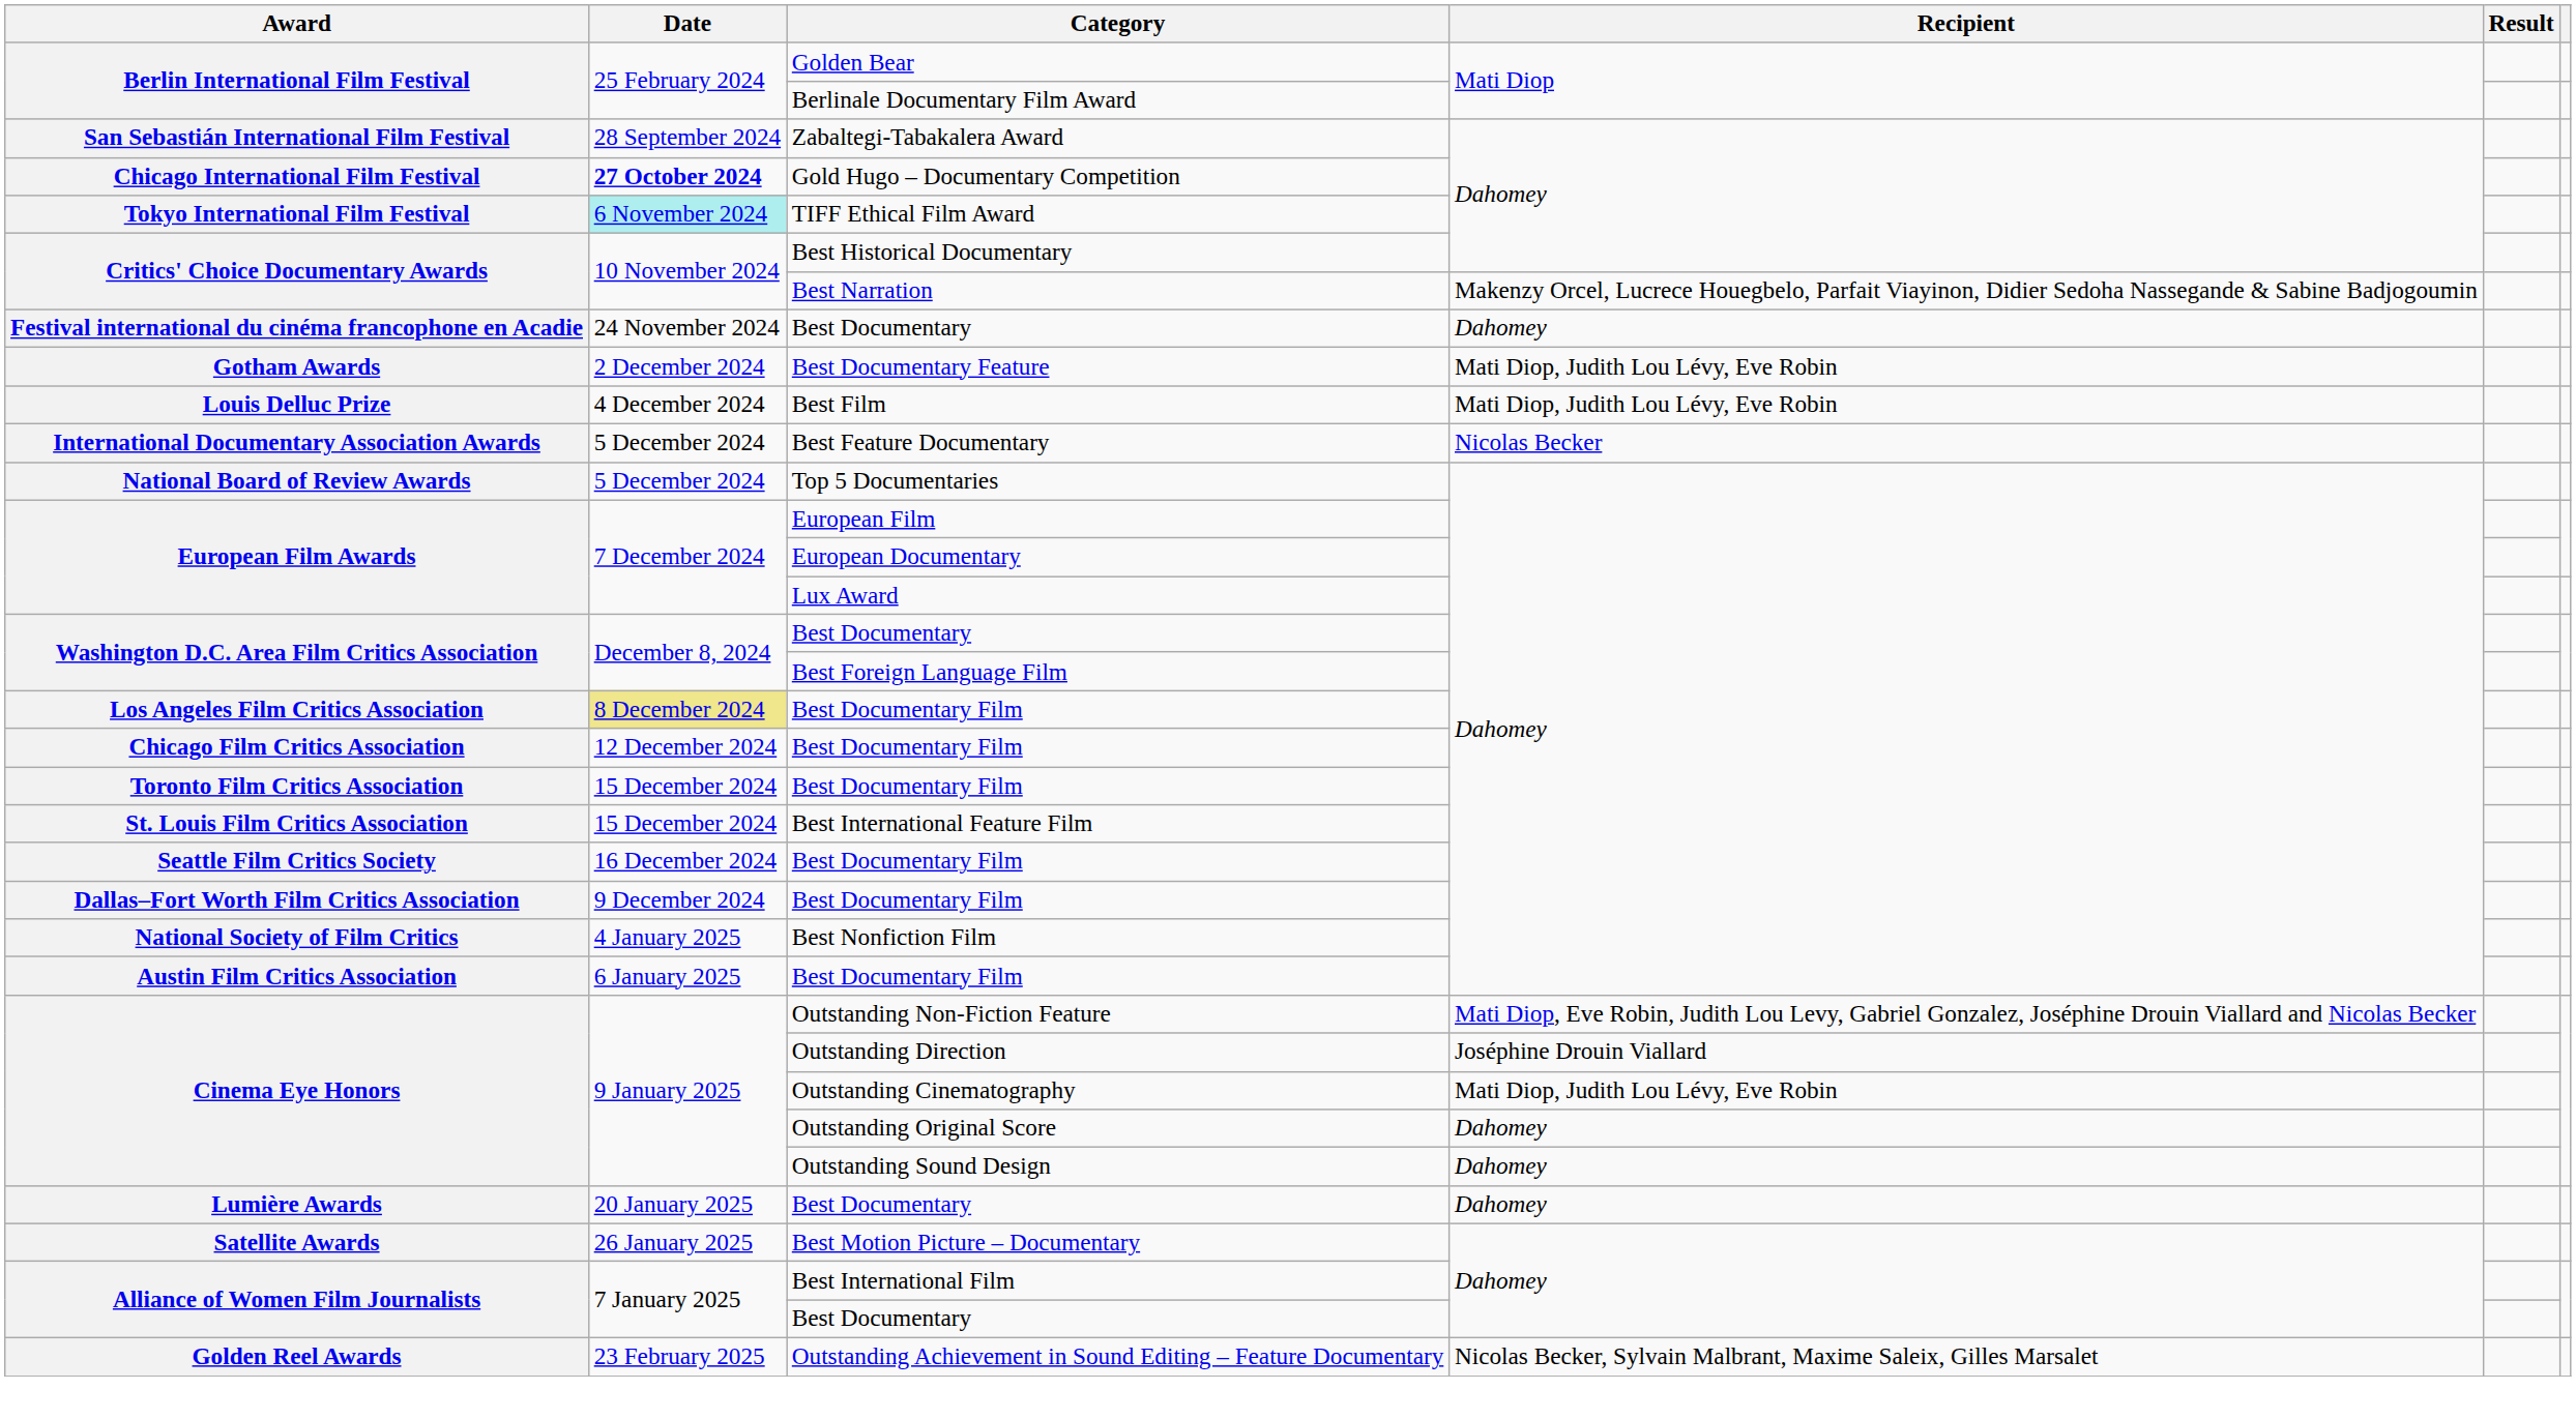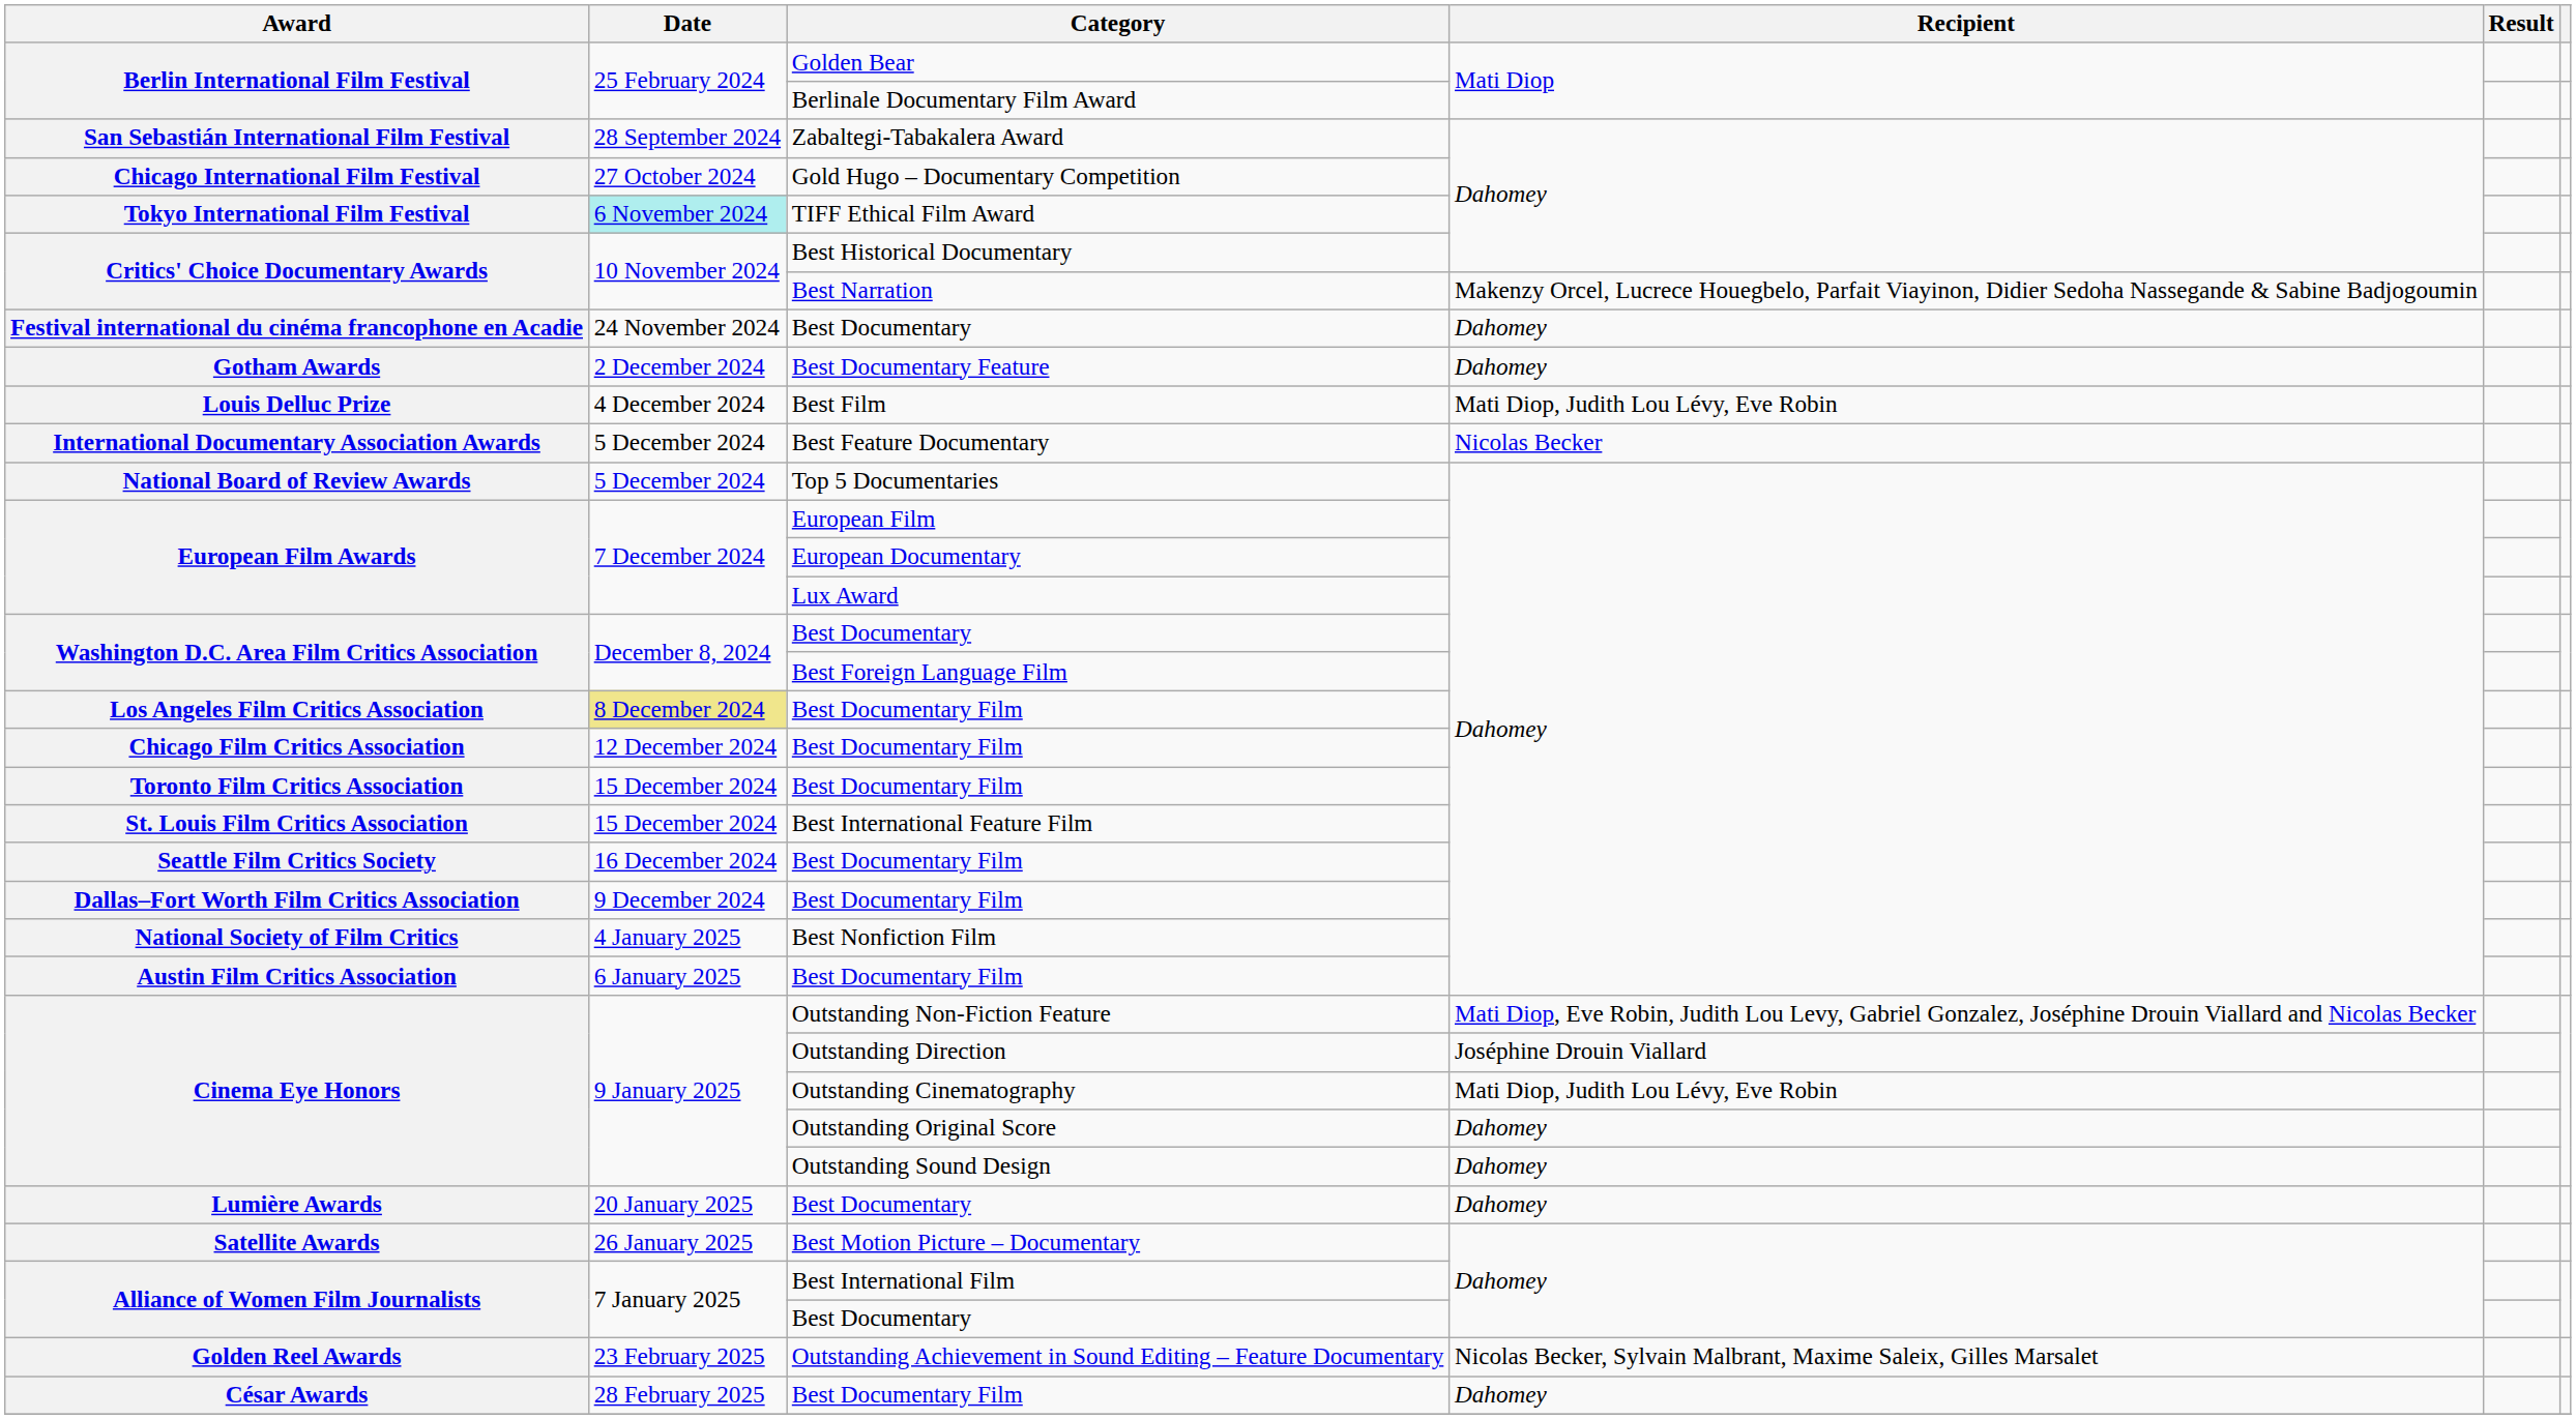 <table class="wikitable sortable plainrowheaders">
 <tr>
 <th>Award</th>
 <th>Date</th>
 <th>Category</th>
 <th>Recipient</th>
 <th>Result</th>
 <th></th>
 </tr>
 <tr>
 <th scope="row" rowspan="2"><a href='#'>Berlin International Film Festival</a></th>
 <td rowspan="2"><a href='#'>25 February 2024</a></td>
 <td><a href='#'>Golden Bear</a></td>
 <td rowspan="2"><a href='#'>Mati Diop</a></td>
 <td></td>
 <td align="center" rowspan="1"></td>
 </tr>
 <tr>
 <td>Berlinale Documentary Film Award</td>
 <td></td>
 <td align="center"></td>
 </tr>
 <tr>
 <th scope="row"><a href='#'>San Sebastián International Film Festival</a></th>
 <td><a href='#'>28 September 2024</a></td>
 <td>Zabaltegi-Tabakalera Award</td>
 <td rowspan="4"><em>Dahomey</em></td>
 <td></td>
 <td align="center"></td>
 </tr>
 <tr>
 <th scope="row"><a href='#'>Chicago International Film Festival</a></th>
-<td><strong><a href='#'>27 October 2024</a></strong></td>
+<td><a href='#'>27 October 2024</a></td>
 <td>Gold Hugo – Documentary Competition</td>
 <td></td>
 <td align="center"></td>
 </tr>
 <tr>
 <th scope="row"><a href='#'>Tokyo International Film Festival</a></th>
 <td style="background: paleturquoise;"><a href='#'>6 November 2024</a></td>
 <td>TIFF Ethical Film Award</td>
 <td></td>
 <td align="center" rowspan="1"></td>
 </tr>
 <tr>
 <th rowspan="2" scope="row"><a href='#'>Critics' Choice Documentary Awards</a></th>
 <td rowspan="2"><a href='#'>10 November 2024</a></td>
 <td>Best Historical Documentary</td>
 <td></td>
 <td rowspan="1" align="center"></td>
 </tr>
 <tr>
 <td><a href='#'>Best Narration</a></td>
 <td>Makenzy Orcel, Lucrece Houegbelo, Parfait Viayinon, Didier Sedoha Nassegande & Sabine Badjogoumin</td>
 <td></td>
 <td rowspan="1" align="center"></td>
 </tr>
 <tr>
 <th rowspan="1" scope="row"><a href='#'>Festival international du cinéma francophone en Acadie</a></th>
 <td>24 November 2024</td>
 <td>Best Documentary</td>
 <td><em>Dahomey</em></td>
 <td></td>
 <td rowspan="1" align="center"></td>
 </tr>
 <tr>
 <th scope="row"><a href='#'>Gotham Awards</a></th>
 <td><a href='#'>2 December 2024</a></td>
 <td><a href='#'>Best Documentary Feature</a></td>
-<td>Mati Diop, Judith Lou Lévy, Eve Robin</td>
+<td><em>Dahomey</em></td>
 <td></td>
 <td align="center"></td>
 </tr>
 <tr>
 <th scope="row"><a href='#'>Louis Delluc Prize</a></th>
 <td>4 December 2024</td>
 <td>Best Film</td>
 <td>Mati Diop, Judith Lou Lévy, Eve Robin</td>
 <td></td>
 <td align="center"></td>
 </tr>
 <tr>
 <th scope="row"><a href='#'>International Documentary Association Awards</a></th>
 <td>5 December 2024</td>
 <td>Best Feature Documentary</td>
 <td><a href='#'>Nicolas Becker</a></td>
 <td></td>
 <td align="center"></td>
 </tr>
 <tr>
 <th rowspan="1" scope="row"><a href='#'>National Board of Review Awards</a></th>
 <td><a href='#'>5 December 2024</a></td>
 <td>Top 5 Documentaries</td>
 <td rowspan="14"><em>Dahomey</em></td>
 <td></td>
 <td rowspan="1" align="center"></td>
 </tr>
 <tr>
 <th scope="row" rowspan="3"><a href='#'>European Film Awards</a></th>
 <td rowspan="3"><a href='#'>7 December 2024</a></td>
 <td><a href='#'>European Film</a></td>
 <td></td>
 <td style="text-align:center" rowspan="2"></td>
 </tr>
 <tr>
 <td><a href='#'>European Documentary</a></td>
 <td></td>
 </tr>
 <tr>
 <td><a href='#'>Lux Award</a></td>
 <td></td>
 <td align="center" rowspan="1"></td>
 </tr>
 <tr>
 <th scope="row" rowspan="2"><a href='#'>Washington D.C. Area Film Critics Association</a></th>
 <td rowspan="2"><a href='#'>December 8, 2024</a></td>
 <td><a href='#'>Best Documentary</a></td>
 <td></td>
 <td rowspan="2" align="center"></td>
 </tr>
 <tr>
 <td><a href='#'>Best Foreign Language Film</a></td>
 <td></td>
 </tr>
 <tr>
 <th rowspan="1" scope="row"><a href='#'>Los Angeles Film Critics Association</a></th>
 <td rowspan="1" style="background: khaki;"><a href='#'>8 December 2024</a></td>
 <td><a href='#'>Best Documentary Film</a></td>
 <td></td>
 <td rowspan="1"></td>
 </tr>
 <tr>
 <th rowspan="1" scope="row"><a href='#'>Chicago Film Critics Association</a></th>
 <td rowspan="1"><a href='#'>12 December 2024</a></td>
 <td><a href='#'>Best Documentary Film</a></td>
 <td></td>
 <td align="center"></td>
 </tr>
 <tr>
 <th scope="row" rowspan="1"><a href='#'>Toronto Film Critics Association</a></th>
 <td rowspan="1"><a href='#'>15 December 2024</a></td>
 <td><a href='#'>Best Documentary Film</a></td>
 <td></td>
 <td align="center" rowspan="1"></td>
 </tr>
 <tr>
 <th rowspan="1" scope="row"><a href='#'>St. Louis Film Critics Association</a></th>
 <td rowspan="1"><a href='#'>15 December 2024</a></td>
 <td>Best International Feature Film</td>
 <td></td>
 <td align="center" rowspan="1"></td>
 </tr>
 <tr>
 <th scope="row" rowspan="1"><a href='#'>Seattle Film Critics Society</a></th>
 <td rowspan="1"><a href='#'>16 December 2024</a></td>
 <td><a href='#'>Best Documentary Film</a></td>
 <td></td>
 <td align="center" rowspan="1"></td>
 </tr>
 <tr>
 <th rowspan="1" scope="row"><a href='#'>Dallas–Fort Worth Film Critics Association</a></th>
 <td rowspan="1"><a href='#'>9 December 2024</a></td>
 <td><a href='#'>Best Documentary Film</a></td>
 <td></td>
 <td align="center" rowspan="1"></td>
 </tr>
 <tr>
 <th scope="row" rowspan="1"><a href='#'>National Society of Film Critics</a></th>
 <td rowspan="1"><a href='#'>4 January 2025</a></td>
 <td>Best Nonfiction Film</td>
 <td></td>
 <td align="center"rowspan="1"></td>
 </tr>
 <tr>
 <th scope="row"><a href='#'>Austin Film Critics Association</a></th>
 <td><a href='#'>6 January 2025</a></td>
 <td><a href='#'>Best Documentary Film</a></td>
 <td></td>
 <td align="center"></td>
 </tr>
 <tr>
 <th scope="row" rowspan="5"><a href='#'>Cinema Eye Honors</a></th>
 <td rowspan="5"><a href='#'>9 January 2025</a></td>
 <td>Outstanding Non-Fiction Feature</td>
 <td><a href='#'>Mati Diop</a>, Eve Robin, Judith Lou Levy, Gabriel Gonzalez, Joséphine Drouin Viallard and <a href='#'>Nicolas Becker</a></td>
 <td></td>
 <td align="center" rowspan="5"></td>
 </tr>
 <tr>
 <td>Outstanding Direction</td>
 <td>Joséphine Drouin Viallard</td>
 <td></td>
 </tr>
 <tr>
 <td>Outstanding Cinematography</td>
 <td>Mati Diop, Judith Lou Lévy, Eve Robin</td>
 <td></td>
 </tr>
 <tr>
 <td>Outstanding Original Score</td>
 <td><em>Dahomey</em></td>
 <td></td>
 </tr>
 <tr>
 <td>Outstanding Sound Design</td>
 <td><em>Dahomey</em></td>
 <td></td>
 </tr>
 <tr>
 <th scope="row" rowspan="1"><a href='#'>Lumière Awards</a></th>
 <td rowspan="1"><a href='#'>20 January 2025</a></td>
 <td><a href='#'>Best Documentary</a></td>
 <td><em>Dahomey</em></td>
 <td></td>
 <td align="center" rowspan="1"></td>
 </tr>
 <tr>
 <th rowspan="1" scope="row"><a href='#'>Satellite Awards</a></th>
 <td rowspan="1"><a href='#'>26 January 2025</a></td>
 <td><a href='#'>Best Motion Picture – Documentary</a></td>
 <td rowspan="3"><em>Dahomey</em></td>
 <td></td>
 <td rowspan="1" align="center"></td>
 </tr>
 <tr>
 <th rowspan="2" scope="row"><a href='#'>Alliance of Women Film Journalists</a></th>
 <td rowspan="2">7 January 2025</td>
 <td>Best International Film</td>
 <td></td>
 <td align="center" rowspan="2"></td>
 </tr>
 <tr>
 <td>Best Documentary</td>
 <td></td>
 </tr>
 <tr>
 <th scope="row"><a href='#'>Golden Reel Awards</a></th>
 <td><a href='#'>23 February 2025</a></td>
 <td><a href='#'>Outstanding Achievement in Sound Editing – Feature Documentary</a></td>
 <td>Nicolas Becker, Sylvain Malbrant, Maxime Saleix, Gilles Marsalet</td>
 <td></td>
 <td align="center"></td>
 </tr>
 <tr>
+<th scope="row"><a href='#'>César Awards</a></th>
+<td><a href='#'>28 February 2025</a></td>
+<td><a href='#'>Best Documentary Film</a></td>
+<td><em>Dahomey</em></td>
+<td></td>
+<td align="center"></td>
+</tr>
+<tr>
 </tr>
 </table>
